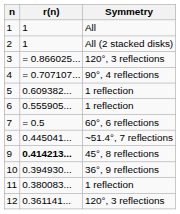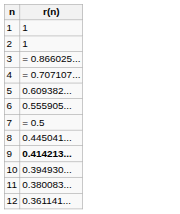 <table class="wikitable" border="1">
 <tr>
 <th>n</th>
 <th>r(n)</th>
-<th>Symmetry</th>
 </tr>
 <tr>
 <td>1</td>
 <td>1</td>
-<td>All</td>
 </tr>
 <tr>
 <td>2</td>
 <td>1</td>
-<td>All (2 stacked disks)</td>
 </tr>
 <tr>
 <td>3</td>
 <td> = 0.866025...</td>
-<td>120°, 3 reflections</td>
 </tr>
 <tr>
 <td>4</td>
 <td> = 0.707107...</td>
-<td>90°, 4 reflections</td>
 </tr>
 <tr>
 <td>5</td>
 <td>0.609382... </td>
-<td>1 reflection</td>
 </tr>
 <tr>
 <td>6</td>
 <td>0.555905... </td>
-<td>1 reflection</td>
 </tr>
 <tr>
 <td>7</td>
 <td> = 0.5</td>
-<td>60°, 6 reflections</td>
 </tr>
 <tr>
 <td>8</td>
 <td>0.445041...</td>
-<td>~51.4°, 7 reflections</td>
 </tr>
 <tr>
 <td>9</td>
 <td><strong>0.414213...</strong></td>
-<td>45°, 8 reflections</td>
 </tr>
 <tr>
 <td>10</td>
 <td>0.394930...</td>
-<td>36°, 9 reflections</td>
 </tr>
 <tr>
 <td>11</td>
 <td>0.380083...</td>
-<td>1 reflection</td>
 </tr>
 <tr>
 <td>12</td>
 <td>0.361141...</td>
-<td>120°, 3 reflections</td>
 </tr>
 </table>
